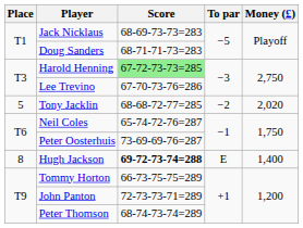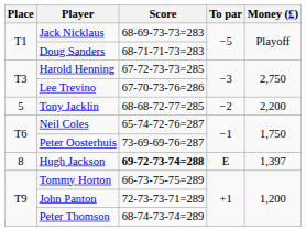 <table class="wikitable">
 <tr>
 <th>Place</th>
 <th>Player</th>
 <th>Score</th>
 <th>To par</th>
 <th>Money (<a href='#'>£</a>)</th>
 </tr>
 <tr>
 <td rowspan=2 align="center">T1</td>
 <td> <a href='#'>Jack Nicklaus</a></td>
 <td>68-69-73-73=283</td>
 <td rowspan=2 align="center">−5</td>
 <td rowspan=2 align="center">Playoff</td>
 </tr>
 <tr>
 <td> <a href='#'>Doug Sanders</a></td>
 <td>68-71-71-73=283</td>
 </tr>
 <tr>
 <td rowspan=2 align=center>T3</td>
 <td> <a href='#'>Harold Henning</a></td>
-<td style="background: lightgreen;">67-72-73-73=285</td>
+<td>67-72-73-73=285</td>
 <td rowspan=2 align=center>−3</td>
 <td rowspan=2 align=center>2,750</td>
 </tr>
 <tr>
 <td> <a href='#'>Lee Trevino</a></td>
 <td>67-70-73-76=286</td>
 </tr>
 <tr>
 <td align=center>5</td>
 <td> <a href='#'>Tony Jacklin</a></td>
 <td>68-68-72-77=285</td>
 <td align=center>−2</td>
-<td align=center>2,020</td>
+<td align=center>2,200</td>
 </tr>
 <tr>
 <td rowspan=2 align="center">T6</td>
 <td> <a href='#'>Neil Coles</a></td>
 <td>65-74-72-76=287</td>
 <td rowspan=2 align="center">−1</td>
 <td rowspan=2 align=center>1,750</td>
 </tr>
 <tr>
 <td> <a href='#'>Peter Oosterhuis</a></td>
 <td>73-69-69-76=287</td>
 </tr>
 <tr>
 <td align="center">8</td>
 <td> <a href='#'>Hugh Jackson</a></td>
 <td><strong>69-72-73-74=288</strong></td>
 <td align="center">E</td>
-<td align=center>1,400</td>
+<td align=center>1,397</td>
 </tr>
 <tr>
 <td rowspan=3 align="center">T9</td>
 <td> <a href='#'>Tommy Horton</a></td>
 <td>66-73-75-75=289</td>
 <td rowspan=3 align="center">+1</td>
 <td rowspan=3 align=center>1,200</td>
 </tr>
 <tr>
 <td> <a href='#'>John Panton</a></td>
 <td>72-73-73-71=289</td>
 </tr>
 <tr>
 <td> <a href='#'>Peter Thomson</a></td>
 <td>68-74-73-74=289</td>
 </tr>
 </table>
